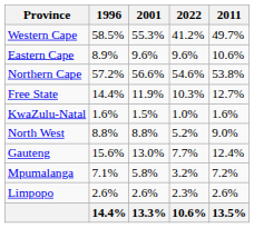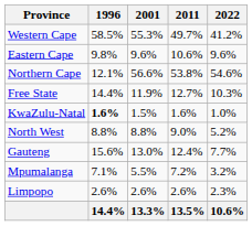 <table class="wikitable sortable" style="float: left;">
 <tr>
 <th>Province</th>
 <th>1996</th>
 <th>2001</th>
+<th>2011</th>
 <th>2022</th>
-<th>2011</th>
 </tr>
 <tr>
 <td><a href='#'>Western Cape</a></td>
 <td>58.5%</td>
 <td>55.3%</td>
+<td>49.7%</td>
 <td>41.2%</td>
-<td>49.7%</td>
 </tr>
 <tr>
 <td><a href='#'>Eastern Cape</a></td>
-<td>8.9%</td>
-<td>9.6%</td>
+<td>9.8%</td>
 <td>9.6%</td>
 <td>10.6%</td>
+<td>9.6%</td>
 </tr>
 <tr>
 <td><a href='#'>Northern Cape</a></td>
-<td>57.2%</td>
+<td>12.1%</td>
 <td>56.6%</td>
+<td>53.8%</td>
 <td>54.6%</td>
-<td>53.8%</td>
 </tr>
 <tr>
 <td><a href='#'>Free State</a></td>
 <td>14.4%</td>
 <td>11.9%</td>
+<td>12.7%</td>
 <td>10.3%</td>
-<td>12.7%</td>
 </tr>
 <tr>
 <td><a href='#'>KwaZulu-Natal</a></td>
+<td><strong>1.6%</strong></td>
+<td>1.5%</td>
 <td>1.6%</td>
-<td>1.5%</td>
 <td>1.0%</td>
-<td>1.6%</td>
 </tr>
 <tr>
 <td><a href='#'>North West</a></td>
 <td>8.8%</td>
 <td>8.8%</td>
+<td>9.0%</td>
 <td>5.2%</td>
-<td>9.0%</td>
 </tr>
 <tr>
 <td><a href='#'>Gauteng</a></td>
 <td>15.6%</td>
 <td>13.0%</td>
+<td>12.4%</td>
 <td>7.7%</td>
-<td>12.4%</td>
 </tr>
 <tr>
 <td><a href='#'>Mpumalanga</a></td>
 <td>7.1%</td>
-<td>5.8%</td>
+<td>5.5%</td>
+<td>7.2%</td>
 <td>3.2%</td>
-<td>7.2%</td>
 </tr>
 <tr>
 <td><a href='#'>Limpopo</a></td>
 <td>2.6%</td>
 <td>2.6%</td>
+<td>2.6%</td>
 <td>2.3%</td>
-<td>2.6%</td>
 </tr>
 <tr>
 <th></th>
 <th>14.4%</th>
 <th>13.3%</th>
+<th>13.5%</th>
 <th>10.6%</th>
-<th>13.5%</th>
 </tr>
 </table>
